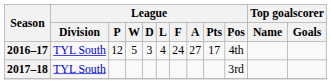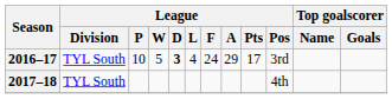 <table class="wikitable" style="text-align: center">
 <tr>
 <th rowspan=2>Season</th>
 <th colspan=9>League</th>
 <th colspan=2>Top goalscorer</th>
 </tr>
 <tr>
 <th>Division</th>
 <th>P</th>
 <th>W</th>
 <th>D</th>
 <th>L</th>
 <th>F</th>
 <th>A</th>
 <th>Pts</th>
 <th>Pos</th>
 <th>Name</th>
 <th>Goals</th>
 </tr>
 <tr>
 <th>2016–17</th>
 <td><a href='#'>TYL South</a></td>
-<td>12</td>
+<td>10</td>
 <td>5</td>
-<td>3</td>
+<td><strong>3</strong></td>
 <td>4</td>
 <td>24</td>
-<td>27</td>
+<td>29</td>
 <td>17</td>
-<td>4th</td>
+<td>3rd</td>
 <td></td>
 <td></td>
 </tr>
 <tr>
 <th>2017–18</th>
 <td><a href='#'>TYL South</a></td>
 <td></td>
 <td></td>
 <td></td>
 <td></td>
 <td></td>
 <td></td>
 <td></td>
-<td>3rd</td>
+<td>4th</td>
 <td></td>
 <td></td>
 </tr>
 <tr>
 </tr>
 </table>
